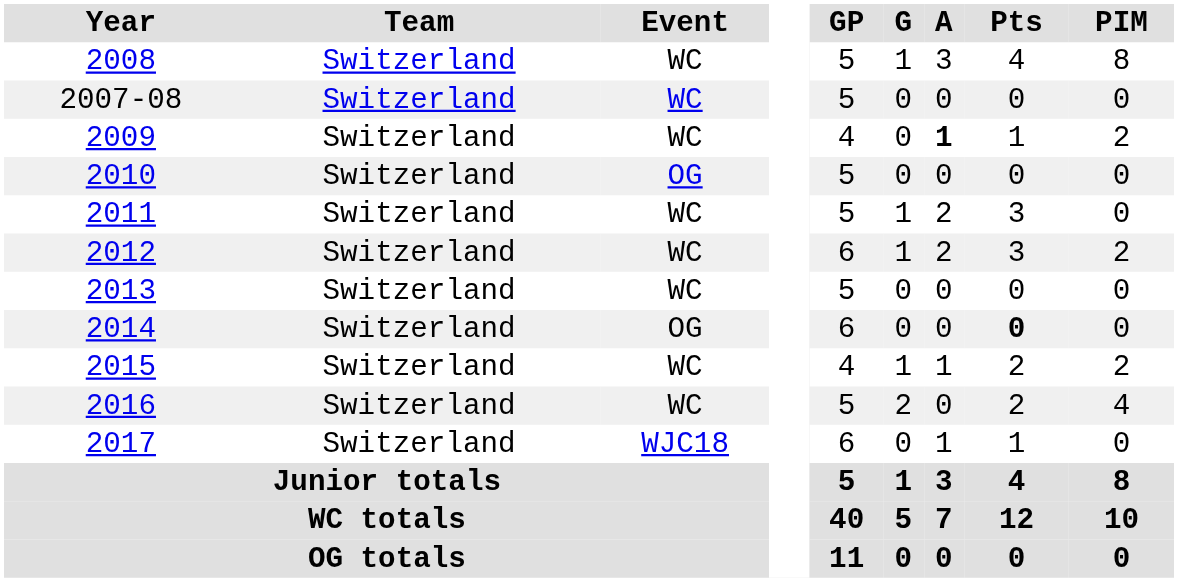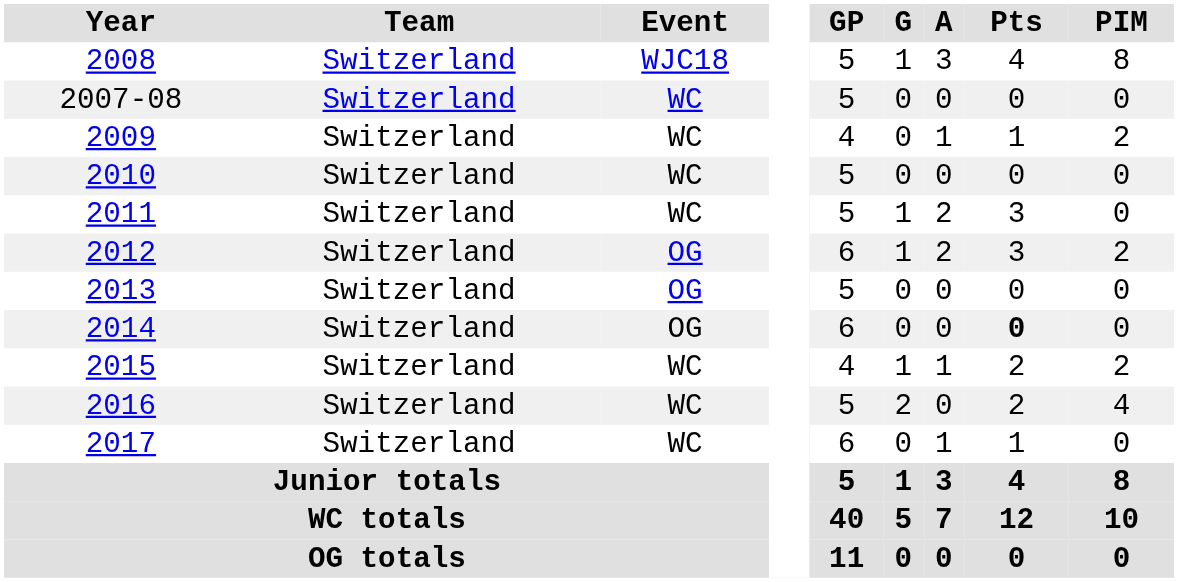 <table border="0" cellpadding="1" cellspacing="0" style="text-align:center; width:40em">
 <tr ALIGN="center" bgcolor="#e0e0e0">
 <th>Year</th>
 <th>Team</th>
 <th>Event</th>
 <th ALIGN="center" rowspan="99" bgcolor="#ffffff"> </th>
 <th>GP</th>
 <th>G</th>
 <th>A</th>
 <th>Pts</th>
 <th>PIM</th>
 </tr>
 <tr>
 <td><a href='#'>2008</a></td>
 <td><a href='#'>Switzerland</a></td>
-<td>WC</td>
+<td><a href='#'>WJC18</a></td>
 <td>5</td>
 <td>1</td>
 <td>3</td>
 <td>4</td>
 <td>8</td>
 </tr>
 <tr bgcolor="#f0f0f0">
 <td>2007-08</td>
 <td><a href='#'>Switzerland</a></td>
 <td><a href='#'>WC</a></td>
 <td>5</td>
 <td>0</td>
 <td>0</td>
 <td>0</td>
 <td>0</td>
 </tr>
 <tr>
 <td><a href='#'>2009</a></td>
 <td>Switzerland</td>
 <td>WC</td>
 <td>4</td>
 <td>0</td>
-<td><strong>1</strong></td>
+<td>1</td>
 <td>1</td>
 <td>2</td>
 </tr>
 <tr bgcolor="#f0f0f0">
 <td><a href='#'>2010</a></td>
 <td>Switzerland</td>
-<td><a href='#'>OG</a></td>
+<td>WC</td>
 <td>5</td>
 <td>0</td>
 <td>0</td>
 <td>0</td>
 <td>0</td>
 </tr>
 <tr>
 <td><a href='#'>2011</a></td>
 <td>Switzerland</td>
 <td>WC</td>
 <td>5</td>
 <td>1</td>
 <td>2</td>
 <td>3</td>
 <td>0</td>
 </tr>
 <tr bgcolor="#f0f0f0">
 <td><a href='#'>2012</a></td>
 <td>Switzerland</td>
-<td>WC</td>
+<td><a href='#'>OG</a></td>
 <td>6</td>
 <td>1</td>
 <td>2</td>
 <td>3</td>
 <td>2</td>
 </tr>
 <tr>
 <td><a href='#'>2013</a></td>
 <td>Switzerland</td>
-<td>WC</td>
+<td><a href='#'>OG</a></td>
 <td>5</td>
 <td>0</td>
 <td>0</td>
 <td>0</td>
 <td>0</td>
 </tr>
 <tr bgcolor="#f0f0f0">
 <td><a href='#'>2014</a></td>
 <td>Switzerland</td>
 <td>OG</td>
 <td>6</td>
 <td>0</td>
 <td>0</td>
 <td><strong>0</strong></td>
 <td>0</td>
 </tr>
 <tr>
 <td><a href='#'>2015</a></td>
 <td>Switzerland</td>
 <td>WC</td>
 <td>4</td>
 <td>1</td>
 <td>1</td>
 <td>2</td>
 <td>2</td>
 </tr>
 <tr bgcolor="#f0f0f0">
 <td><a href='#'>2016</a></td>
 <td>Switzerland</td>
 <td>WC</td>
 <td>5</td>
 <td>2</td>
 <td>0</td>
 <td>2</td>
 <td>4</td>
 </tr>
 <tr>
 <td><a href='#'>2017</a></td>
 <td>Switzerland</td>
-<td><a href='#'>WJC18</a></td>
+<td>WC</td>
 <td>6</td>
 <td>0</td>
 <td>1</td>
 <td>1</td>
 <td>0</td>
 </tr>
 <tr bgcolor="#e0e0e0">
 <th colspan="3">Junior totals</th>
 <th>5</th>
 <th>1</th>
 <th>3</th>
 <th>4</th>
 <th>8</th>
 </tr>
 <tr bgcolor="#e0e0e0">
 <th colspan="3">WC totals</th>
 <th>40</th>
 <th>5</th>
 <th>7</th>
 <th>12</th>
 <th>10</th>
 </tr>
 <tr bgcolor="#e0e0e0">
 <th colspan="3">OG totals</th>
 <th>11</th>
 <th>0</th>
 <th>0</th>
 <th>0</th>
 <th>0</th>
 </tr>
 </table>
